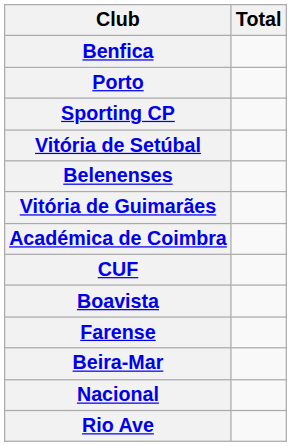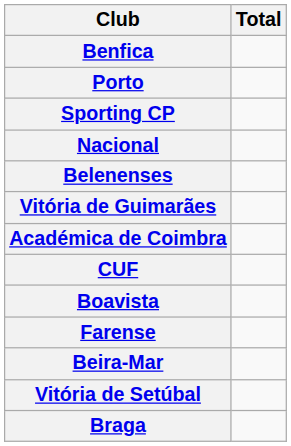 <table class="sortable wikitable plainrowheaders">
 <tr>
 <th scope="col">Club</th>
 <th scope="col">Total</th>
 </tr>
 <tr>
 <th scope=row><a href='#'>Benfica</a></th>
 <td align=center></td>
 </tr>
 <tr>
 <th scope=row><a href='#'>Porto</a></th>
 <td align=center></td>
 </tr>
 <tr>
 <th scope=row><a href='#'>Sporting CP</a></th>
 <td align=center></td>
 </tr>
 <tr>
-<th scope=row><a href='#'>Vitória de Setúbal</a></th>
+<th scope=row><a href='#'>Nacional</a></th>
 <td align=center></td>
 </tr>
 <tr>
 <th scope=row><a href='#'>Belenenses</a></th>
 <td align=center></td>
 </tr>
 <tr>
 <th scope=row><a href='#'>Vitória de Guimarães</a></th>
 <td align=center></td>
 </tr>
 <tr>
 <th scope=row><a href='#'>Académica de Coimbra</a></th>
 <td align=center></td>
 </tr>
 <tr>
 <th scope=row><a href='#'>CUF</a></th>
 <td align=center></td>
 </tr>
 <tr>
 <th scope=row><a href='#'>Boavista</a></th>
 <td align=center></td>
 </tr>
 <tr>
 <th scope=row><a href='#'>Farense</a></th>
 <td align=center></td>
 </tr>
 <tr>
 <th scope=row><a href='#'>Beira-Mar</a></th>
 <td align=center></td>
 </tr>
 <tr>
-<th scope=row><a href='#'>Nacional</a></th>
+<th scope=row><a href='#'>Vitória de Setúbal</a></th>
 <td align=center></td>
 </tr>
 <tr>
-<th scope=row><a href='#'>Rio Ave</a></th>
+<th scope=row><a href='#'>Braga</a></th>
 <td align=center></td>
 </tr>
 </table>
